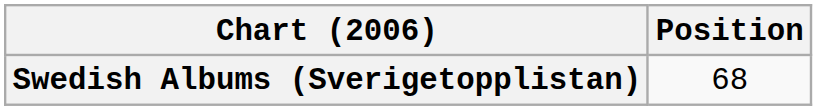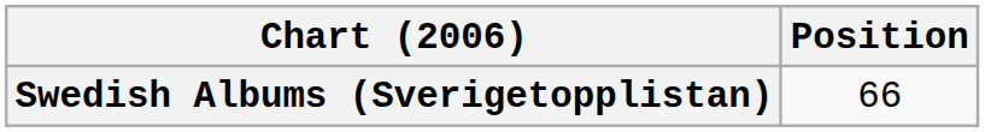 <table class="wikitable plainrowheaders" style="text-align:center">
 <tr>
 <th scope="col">Chart (2006)</th>
 <th scope="col">Position</th>
 </tr>
 <tr>
 <th scope="row">Swedish Albums (Sverigetopplistan)</th>
-<td>68</td>
+<td>66</td>
 </tr>
 </table>
